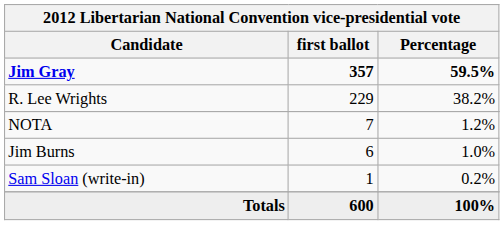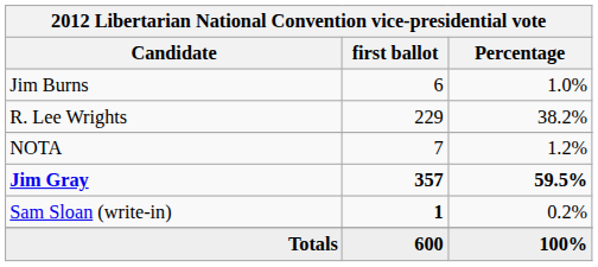 <table class="wikitable" style="font-size:95%;">
 <tr>
 <th colspan="3">2012 Libertarian National Convention vice-presidential vote</th>
 </tr>
 <tr>
 <th style="width: 17em">Candidate</th>
 <th style="width: 5em">first ballot</th>
 <th style="width: 7em">Percentage</th>
 </tr>
 <tr>
-<td><strong><a href='#'>Jim Gray</a></strong></td>
-<td style="text-align:right;"><strong>357</strong></td>
-<td style="text-align:right;"><strong>59.5%</strong></td>
+<td>Jim Burns</td>
+<td style="text-align:right;">6</td>
+<td style="text-align:right;">1.0%</td>
 </tr>
 <tr>
 <td>R. Lee Wrights</td>
 <td style="text-align:right;">229</td>
 <td style="text-align:right;">38.2%</td>
 </tr>
 <tr style="background:#eee; text-align:right;">
 </tr>
 <tr>
 <td>NOTA</td>
 <td style="text-align:right;">7</td>
 <td style="text-align:right;">1.2%</td>
 </tr>
 <tr>
-<td>Jim Burns</td>
-<td style="text-align:right;">6</td>
-<td style="text-align:right;">1.0%</td>
+<td><strong><a href='#'>Jim Gray</a></strong></td>
+<td style="text-align:right;"><strong>357</strong></td>
+<td style="text-align:right;"><strong>59.5%</strong></td>
 </tr>
 <tr>
 <td><a href='#'>Sam Sloan</a> (write-in)</td>
-<td style="text-align:right;">1</td>
+<td style="text-align:right;"><strong>1</strong></td>
 <td style="text-align:right;">0.2%</td>
 </tr>
 <tr>
 </tr>
 <tr style="background:#eee; text-align:right;">
 <td><strong>Totals</strong></td>
 <td><strong>600</strong></td>
 <td><strong>100%</strong></td>
 </tr>
 </table>
